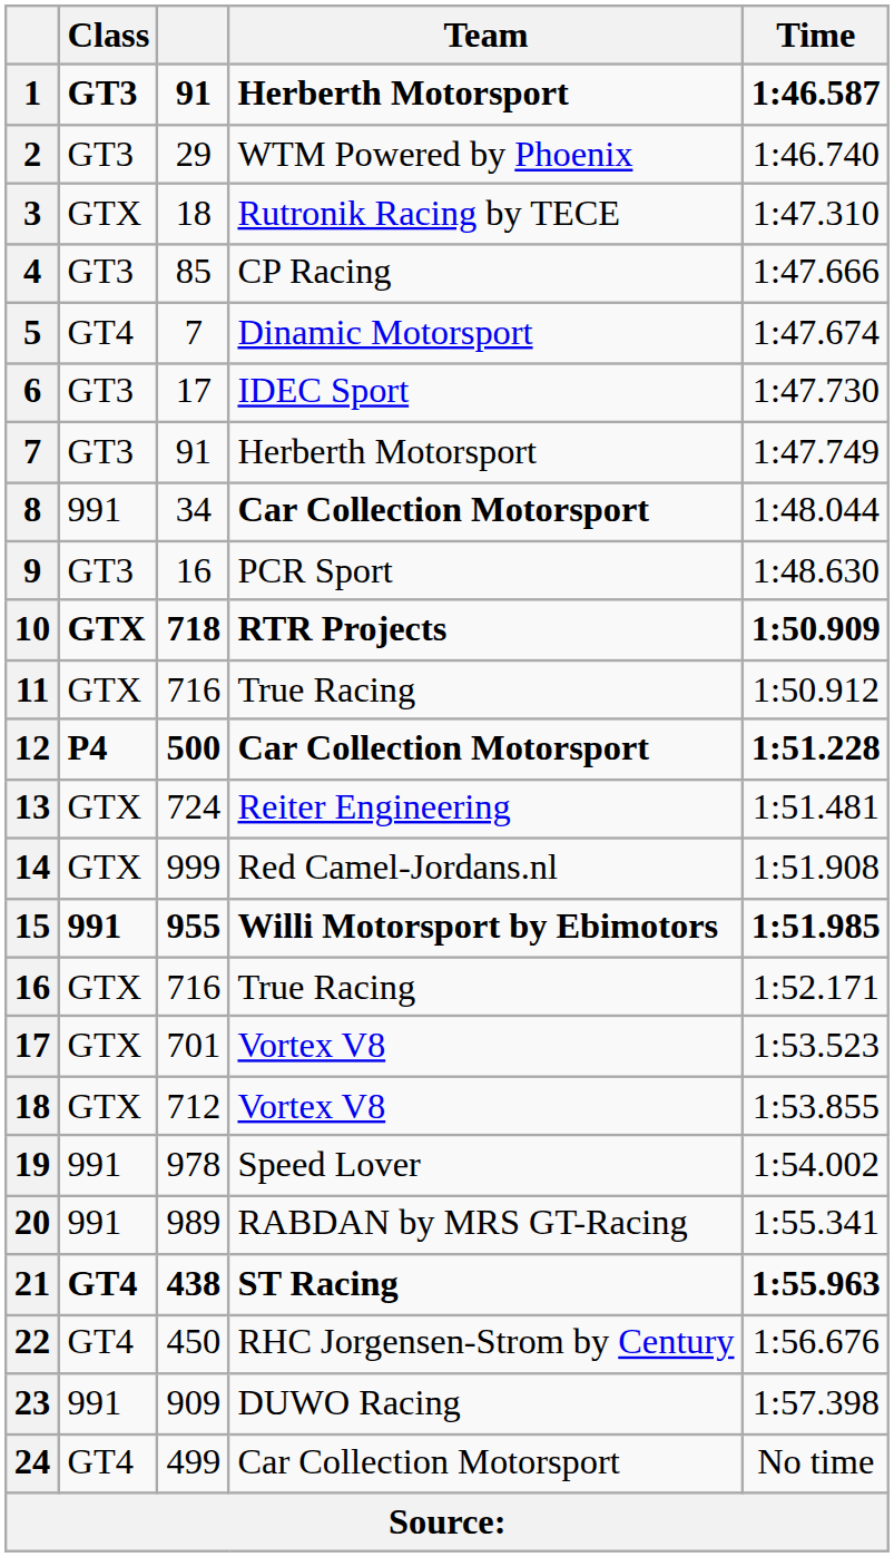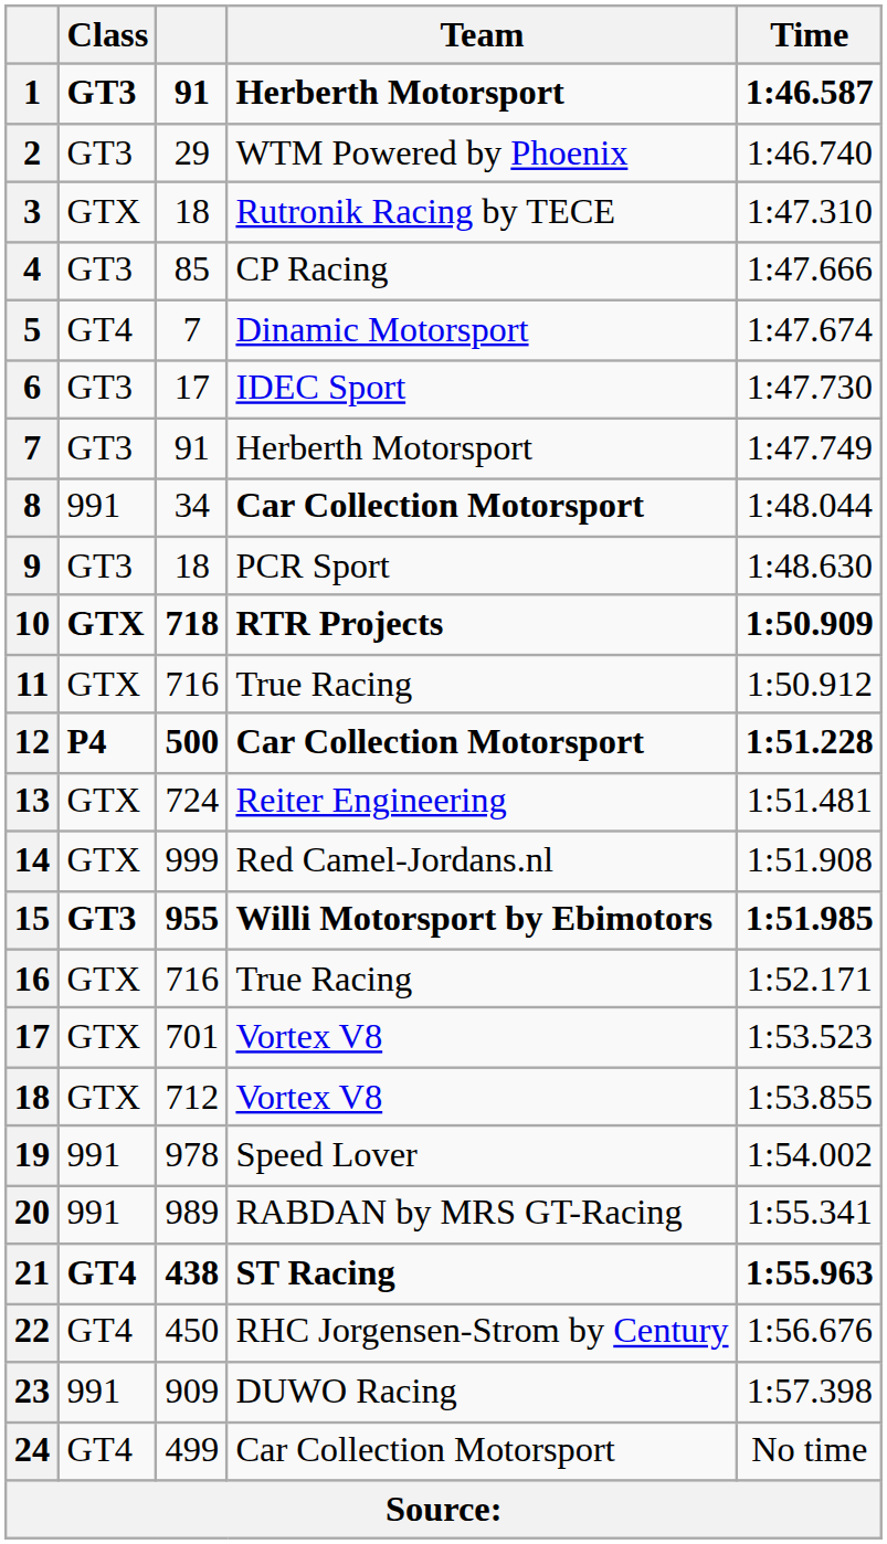 <table class="wikitable sortable" style="font-size: 85%;">
 <tr>
 <th scope="col"></th>
 <th scope="col">Class</th>
 <th scope="col"></th>
 <th scope="col">Team</th>
 <th scope="col">Time</th>
 </tr>
 <tr style="font-weight:bold">
 <th>1</th>
 <td>GT3</td>
 <td align="center">91</td>
 <td> Herberth Motorsport</td>
 <td align="center">1:46.587</td>
 </tr>
 <tr>
 <th>2</th>
 <td>GT3</td>
 <td align="center">29</td>
 <td> WTM Powered by <a href='#'>Phoenix</a></td>
 <td align="center">1:46.740</td>
 </tr>
 <tr>
 <th>3</th>
 <td>GTX</td>
 <td align="center">18</td>
 <td> <a href='#'>Rutronik Racing</a> by TECE</td>
 <td align="center">1:47.310</td>
 </tr>
 <tr>
 <th>4</th>
 <td>GT3</td>
 <td align="center">85</td>
 <td> CP Racing</td>
 <td align="center">1:47.666</td>
 </tr>
 <tr>
 <th>5</th>
 <td>GT4</td>
 <td align="center">7</td>
 <td> <a href='#'>Dinamic Motorsport</a></td>
 <td align="center">1:47.674</td>
 </tr>
 <tr>
 <th>6</th>
 <td>GT3</td>
 <td align="center">17</td>
 <td> <a href='#'>IDEC Sport</a></td>
 <td align="center">1:47.730</td>
 </tr>
 <tr>
 <th>7</th>
 <td>GT3</td>
 <td align="center">91</td>
 <td> Herberth Motorsport</td>
 <td align="center">1:47.749</td>
 </tr>
 <tr>
 <th>8</th>
 <td>991</td>
 <td align="center">34</td>
 <td><strong> Car Collection Motorsport</strong></td>
 <td align="center">1:48.044</td>
 </tr>
 <tr>
 <th>9</th>
 <td>GT3</td>
-<td align="center">16</td>
+<td align="center">18</td>
 <td> PCR Sport</td>
 <td align="center">1:48.630</td>
 </tr>
 <tr style="font-weight:bold">
 <th>10</th>
 <td>GTX</td>
 <td align="center">718</td>
 <td> RTR Projects</td>
 <td align="center">1:50.909</td>
 </tr>
 <tr>
 <th>11</th>
 <td>GTX</td>
 <td align="center">716</td>
 <td> True Racing</td>
 <td align="center">1:50.912</td>
 </tr>
 <tr style="font-weight:bold">
 <th>12</th>
 <td>P4</td>
 <td align="center">500</td>
 <td> Car Collection Motorsport</td>
 <td align="center">1:51.228</td>
 </tr>
 <tr>
 <th>13</th>
 <td>GTX</td>
 <td align="center">724</td>
 <td> <a href='#'>Reiter Engineering</a></td>
 <td align="center">1:51.481</td>
 </tr>
 <tr>
 <th>14</th>
 <td>GTX</td>
 <td align="center">999</td>
 <td> Red Camel-Jordans.nl</td>
 <td align="center">1:51.908</td>
 </tr>
 <tr style="font-weight:bold">
 <th>15</th>
-<td>991</td>
+<td>GT3</td>
 <td align="center">955</td>
 <td> Willi Motorsport by Ebimotors</td>
 <td align="center">1:51.985</td>
 </tr>
 <tr>
 <th>16</th>
 <td>GTX</td>
 <td align="center">716</td>
 <td> True Racing</td>
 <td align="center">1:52.171</td>
 </tr>
 <tr>
 <th>17</th>
 <td>GTX</td>
 <td align="center">701</td>
 <td> <a href='#'>Vortex V8</a></td>
 <td align="center">1:53.523</td>
 </tr>
 <tr>
 <th>18</th>
 <td>GTX</td>
 <td align="center">712</td>
 <td> <a href='#'>Vortex V8</a></td>
 <td align="center">1:53.855</td>
 </tr>
 <tr>
 <th>19</th>
 <td>991</td>
 <td align="center">978</td>
 <td> Speed Lover</td>
 <td align="center">1:54.002</td>
 </tr>
 <tr>
 <th>20</th>
 <td>991</td>
 <td align="center">989</td>
 <td> RABDAN by MRS GT-Racing</td>
 <td align="center">1:55.341</td>
 </tr>
 <tr style="font-weight:bold">
 <th>21</th>
 <td>GT4</td>
 <td align="center">438</td>
 <td> ST Racing</td>
 <td align="center">1:55.963</td>
 </tr>
 <tr>
 <th>22</th>
 <td>GT4</td>
 <td align="center">450</td>
 <td> RHC Jorgensen-Strom by <a href='#'>Century</a></td>
 <td align="center">1:56.676</td>
 </tr>
 <tr>
 <th>23</th>
 <td>991</td>
 <td align="center">909</td>
 <td> DUWO Racing</td>
 <td align="center">1:57.398</td>
 </tr>
 <tr>
 <th>24</th>
 <td>GT4</td>
 <td align="center">499</td>
 <td> Car Collection Motorsport</td>
 <td align="center">No time</td>
 </tr>
 <tr>
 <th colspan=5>Source:</th>
 </tr>
 </table>
